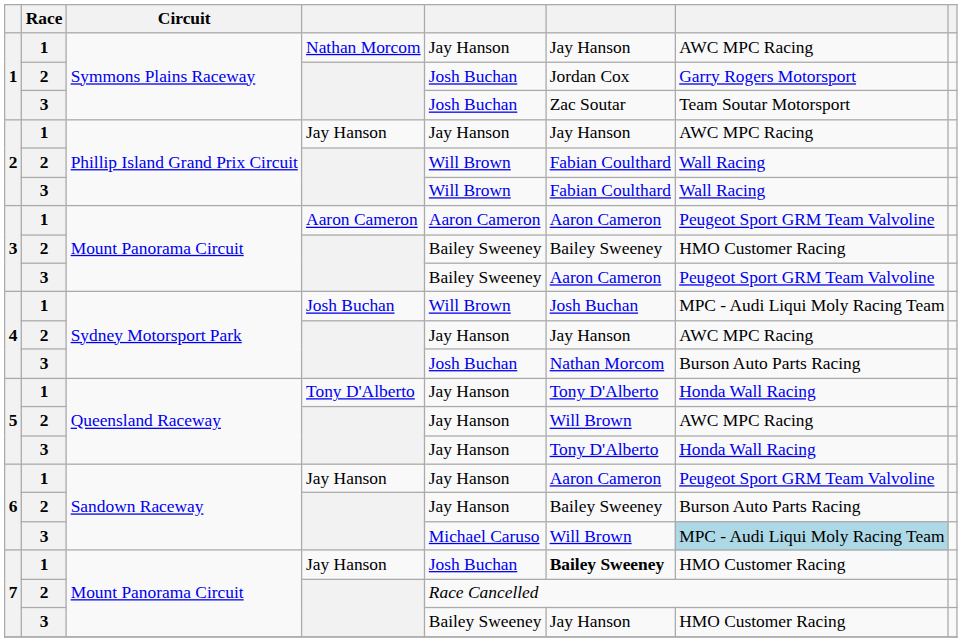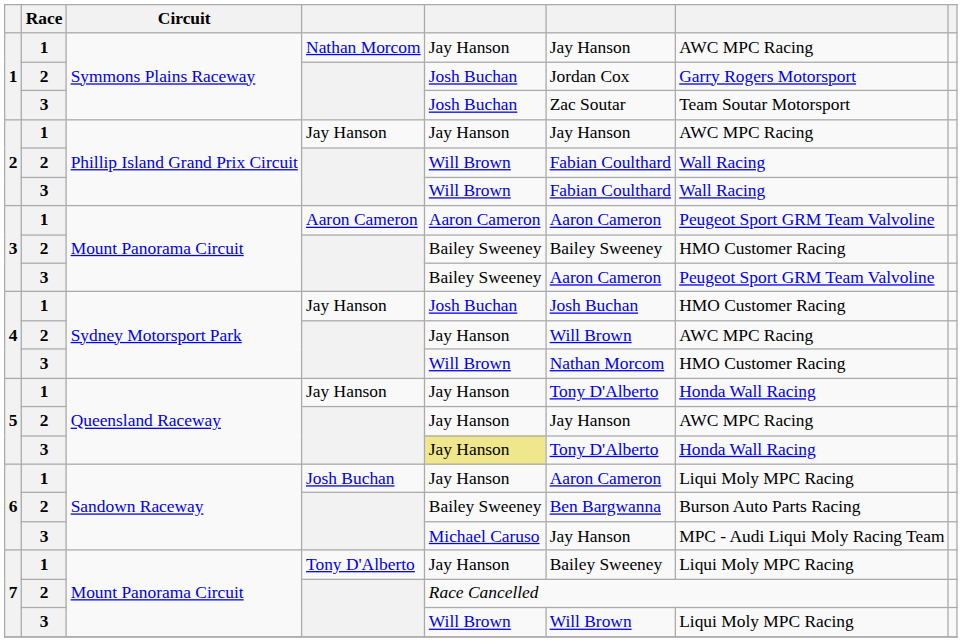 <table class="wikitable" style="font-size:85%;">
 <tr>
 <th></th>
 <th>Race</th>
 <th>Circuit</th>
 <th></th>
 <th></th>
 <th></th>
 <th></th>
 <th></th>
 </tr>
 <tr>
 <th rowspan=3>1</th>
 <th>1</th>
 <td rowspan=3> <a href='#'>Symmons Plains Raceway</a></td>
 <td> <a href='#'>Nathan Morcom</a></td>
 <td> Jay Hanson</td>
 <td> Jay Hanson</td>
 <td>AWC MPC Racing</td>
 <td align=center></td>
 </tr>
 <tr>
 <th>2</th>
 <th rowspan=2></th>
 <td> <a href='#'>Josh Buchan</a></td>
 <td> Jordan Cox</td>
 <td><a href='#'>Garry Rogers Motorsport</a></td>
 <td align=center></td>
 </tr>
 <tr>
 <th>3</th>
 <td> <a href='#'>Josh Buchan</a></td>
 <td> Zac Soutar</td>
 <td>Team Soutar Motorsport</td>
 <td align=center></td>
 </tr>
 <tr>
 <th rowspan=3>2</th>
 <th>1</th>
 <td rowspan=3> <a href='#'>Phillip Island Grand Prix Circuit</a></td>
 <td> Jay Hanson</td>
 <td> Jay Hanson</td>
 <td> Jay Hanson</td>
 <td>AWC MPC Racing</td>
 <td align=center></td>
 </tr>
 <tr>
 <th>2</th>
 <th rowspan=2></th>
 <td> <a href='#'>Will Brown</a></td>
 <td> <a href='#'>Fabian Coulthard</a></td>
 <td><a href='#'>Wall Racing</a></td>
 <td align=center></td>
 </tr>
 <tr>
 <th>3</th>
 <td> <a href='#'>Will Brown</a></td>
 <td> <a href='#'>Fabian Coulthard</a></td>
 <td><a href='#'>Wall Racing</a></td>
 <td align=center></td>
 </tr>
 <tr>
 <th rowspan=3>3</th>
 <th>1</th>
 <td rowspan=3> <a href='#'>Mount Panorama Circuit</a></td>
 <td> <a href='#'>Aaron Cameron</a></td>
 <td> <a href='#'>Aaron Cameron</a></td>
 <td> <a href='#'>Aaron Cameron</a></td>
 <td><a href='#'>Peugeot Sport GRM Team Valvoline</a></td>
 <td align=center></td>
 </tr>
 <tr>
 <th>2</th>
 <th rowspan=2></th>
 <td> Bailey Sweeney</td>
 <td> Bailey Sweeney</td>
 <td>HMO Customer Racing</td>
 <td align=center></td>
 </tr>
 <tr>
 <th>3</th>
 <td> Bailey Sweeney</td>
 <td> <a href='#'>Aaron Cameron</a></td>
 <td><a href='#'>Peugeot Sport GRM Team Valvoline</a></td>
 <td align=center></td>
 </tr>
 <tr>
 <th rowspan=3>4</th>
 <th>1</th>
 <td rowspan=3> <a href='#'>Sydney Motorsport Park</a></td>
+<td> Jay Hanson</td>
 <td> <a href='#'>Josh Buchan</a></td>
-<td> <a href='#'>Will Brown</a></td>
 <td> <a href='#'>Josh Buchan</a></td>
-<td>MPC - Audi Liqui Moly Racing Team</td>
+<td>HMO Customer Racing</td>
 <td align=center></td>
 </tr>
 <tr>
 <th>2</th>
 <th rowspan=2></th>
 <td> Jay Hanson</td>
-<td> Jay Hanson</td>
+<td> <a href='#'>Will Brown</a></td>
 <td>AWC MPC Racing</td>
 <td align=center></td>
 </tr>
 <tr>
 <th>3</th>
-<td> <a href='#'>Josh Buchan</a></td>
+<td> <a href='#'>Will Brown</a></td>
 <td> <a href='#'>Nathan Morcom</a></td>
-<td>Burson Auto Parts Racing</td>
+<td>HMO Customer Racing</td>
 <td align=center></td>
 </tr>
 <tr>
 <th rowspan=3>5</th>
 <th>1</th>
 <td rowspan=3> <a href='#'>Queensland Raceway</a></td>
-<td> <a href='#'>Tony D'Alberto</a></td>
+<td> Jay Hanson</td>
 <td> Jay Hanson</td>
 <td> <a href='#'>Tony D'Alberto</a></td>
 <td><a href='#'>Honda Wall Racing</a></td>
 <td align=center></td>
 </tr>
 <tr>
 <th>2</th>
 <th rowspan=2></th>
 <td> Jay Hanson</td>
-<td> <a href='#'>Will Brown</a></td>
+<td> Jay Hanson</td>
 <td>AWC MPC Racing</td>
 <td></td>
 </tr>
 <tr>
 <th>3</th>
-<td> Jay Hanson</td>
+<td style="background: khaki;"> Jay Hanson</td>
 <td> <a href='#'>Tony D'Alberto</a></td>
 <td><a href='#'>Honda Wall Racing</a></td>
 <td></td>
 </tr>
 <tr>
 <th rowspan="3">6</th>
 <th>1</th>
 <td rowspan="3"> <a href='#'>Sandown Raceway</a></td>
-<td> Jay Hanson</td>
+<td> <a href='#'>Josh Buchan</a></td>
 <td> Jay Hanson</td>
 <td> <a href='#'>Aaron Cameron</a></td>
-<td><a href='#'>Peugeot Sport GRM Team Valvoline</a></td>
+<td>Liqui Moly MPC Racing</td>
 <td align="center"></td>
 </tr>
 <tr>
 <th>2</th>
 <th rowspan=2></th>
-<td> Jay Hanson</td>
 <td> Bailey Sweeney</td>
+<td> <a href='#'>Ben Bargwanna</a></td>
 <td>Burson Auto Parts Racing</td>
 <td></td>
 </tr>
 <tr>
 <th>3</th>
 <td> <a href='#'>Michael Caruso</a></td>
-<td> <a href='#'>Will Brown</a></td>
-<td style="background: lightblue;">MPC - Audi Liqui Moly Racing Team</td>
+<td> Jay Hanson</td>
+<td>MPC - Audi Liqui Moly Racing Team</td>
 <td></td>
 </tr>
 <tr>
 <th rowspan="3">7</th>
 <th>1</th>
 <td rowspan="3"> <a href='#'>Mount Panorama Circuit</a></td>
+<td> <a href='#'>Tony D'Alberto</a></td>
 <td> Jay Hanson</td>
-<td> <a href='#'>Josh Buchan</a></td>
-<td><strong> Bailey Sweeney</strong></td>
-<td>HMO Customer Racing</td>
+<td> Bailey Sweeney</td>
+<td>Liqui Moly MPC Racing</td>
 <td align="center"></td>
 </tr>
 <tr>
 <th>2</th>
 <th rowspan=2></th>
 <td colspan="3"><em>Race Cancelled</em></td>
 <td></td>
 </tr>
 <tr>
 <th>3</th>
-<td> Bailey Sweeney</td>
-<td> Jay Hanson</td>
-<td>HMO Customer Racing</td>
+<td> <a href='#'>Will Brown</a></td>
+<td> <a href='#'>Will Brown</a></td>
+<td>Liqui Moly MPC Racing</td>
 <td></td>
 </tr>
 <tr>
 </tr>
 </table>
